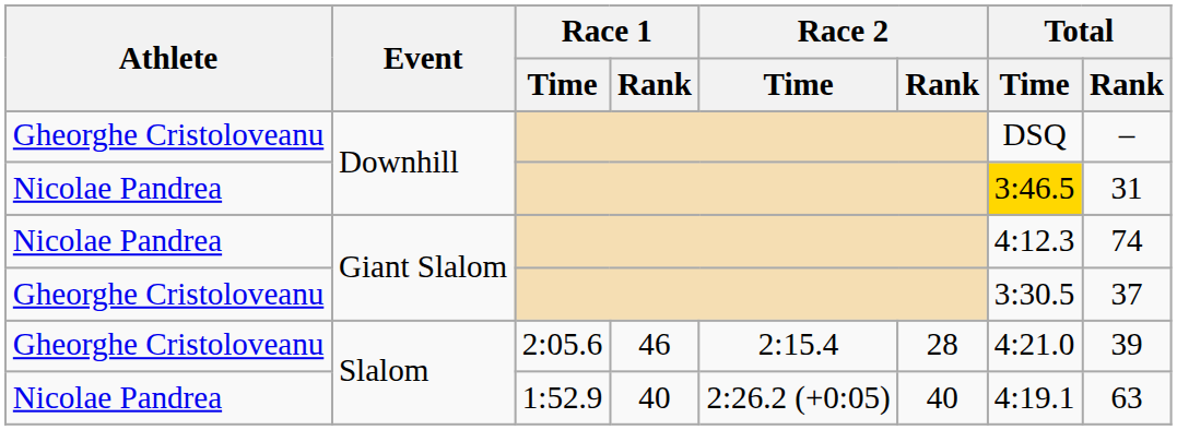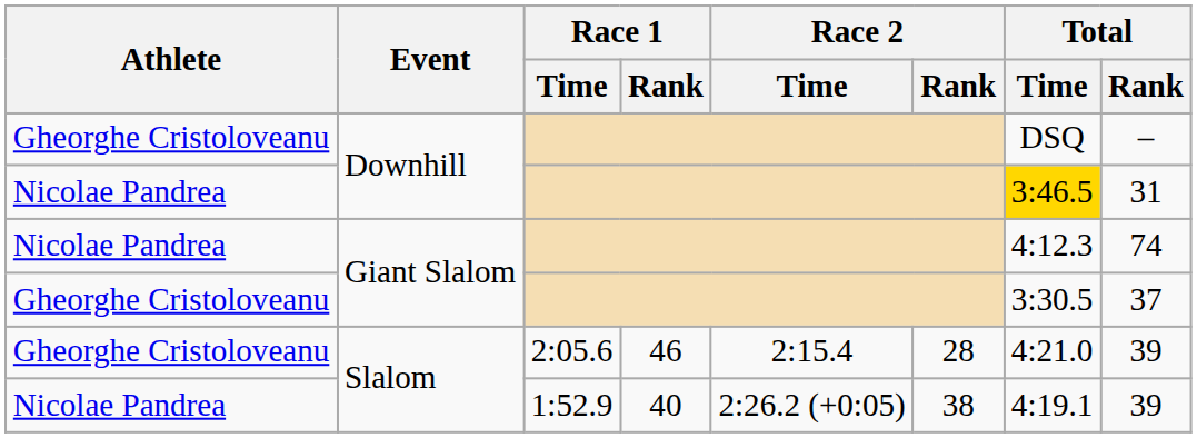 <table class="wikitable" style="font-size:90%">
 <tr>
 <th rowspan="2">Athlete</th>
 <th rowspan="2">Event</th>
 <th colspan="2">Race 1</th>
 <th colspan="2">Race 2</th>
 <th colspan="2">Total</th>
 </tr>
 <tr>
 <th>Time</th>
 <th>Rank</th>
 <th>Time</th>
 <th>Rank</th>
 <th>Time</th>
 <th>Rank</th>
 </tr>
 <tr>
 <td><a href='#'>Gheorghe Cristoloveanu</a></td>
 <td rowspan="2">Downhill</td>
 <td colspan="4" bgcolor="wheat"></td>
 <td align="center">DSQ</td>
 <td align="center">–</td>
 </tr>
 <tr>
 <td><a href='#'>Nicolae Pandrea</a></td>
 <td colspan="4" bgcolor="wheat"></td>
 <td align="center" style="background: gold;">3:46.5</td>
 <td align="center">31</td>
 </tr>
 <tr>
 <td><a href='#'>Nicolae Pandrea</a></td>
 <td rowspan="2">Giant Slalom</td>
 <td colspan="4" bgcolor="wheat"></td>
 <td align="center">4:12.3</td>
 <td align="center">74</td>
 </tr>
 <tr>
 <td><a href='#'>Gheorghe Cristoloveanu</a></td>
 <td colspan="4" bgcolor="wheat"></td>
 <td align="center">3:30.5</td>
 <td align="center">37</td>
 </tr>
 <tr>
 <td><a href='#'>Gheorghe Cristoloveanu</a></td>
 <td rowspan="2">Slalom</td>
 <td align="center">2:05.6</td>
 <td align="center">46</td>
 <td align="center">2:15.4</td>
 <td align="center">28</td>
 <td align="center">4:21.0</td>
 <td align="center">39</td>
 </tr>
 <tr>
 <td><a href='#'>Nicolae Pandrea</a></td>
 <td align="center">1:52.9</td>
 <td align="center">40</td>
 <td align="center">2:26.2 (+0:05)</td>
-<td align="center">40</td>
+<td align="center">38</td>
 <td align="center">4:19.1</td>
-<td align="center">63</td>
+<td align="center">39</td>
 </tr>
 </table>
